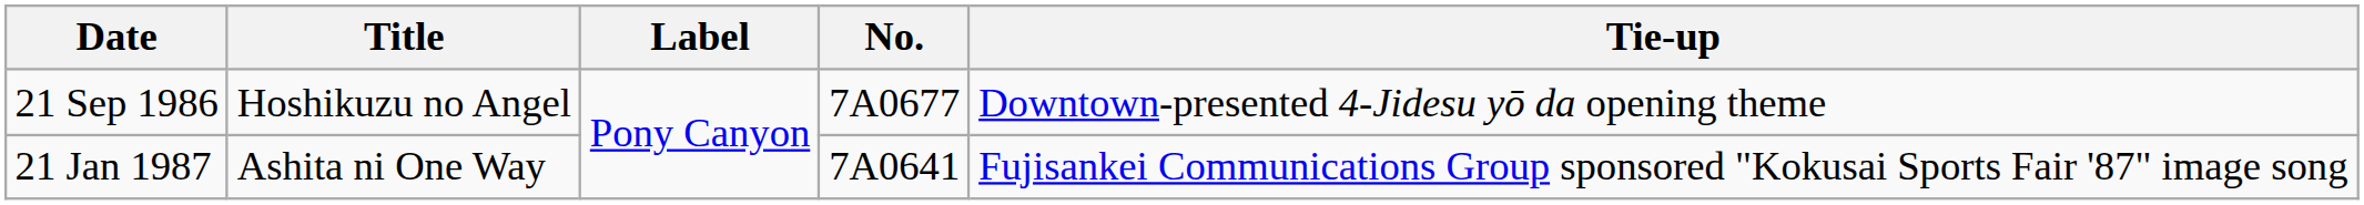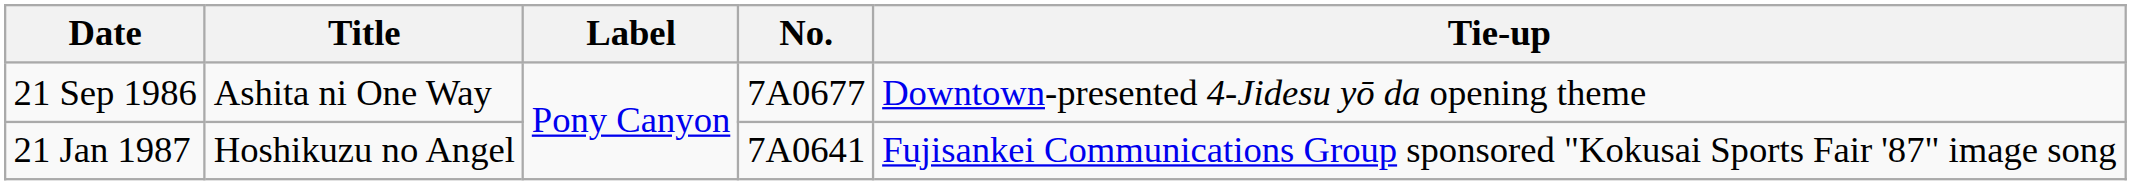 <table class="wikitable">
 <tr>
 <th>Date</th>
 <th>Title</th>
 <th>Label</th>
 <th>No.</th>
 <th>Tie-up</th>
 </tr>
 <tr>
 <td>21 Sep 1986</td>
-<td>Hoshikuzu no Angel</td>
+<td>Ashita ni One Way</td>
 <td rowspan="2"><a href='#'>Pony Canyon</a></td>
 <td>7A0677</td>
 <td><a href='#'>Downtown</a>-presented <em>4-Jidesu yō da</em> opening theme</td>
 </tr>
 <tr>
 <td>21 Jan 1987</td>
-<td>Ashita ni One Way</td>
+<td>Hoshikuzu no Angel</td>
 <td>7A0641</td>
 <td><a href='#'>Fujisankei Communications Group</a> sponsored "Kokusai Sports Fair '87" image song</td>
 </tr>
 </table>
